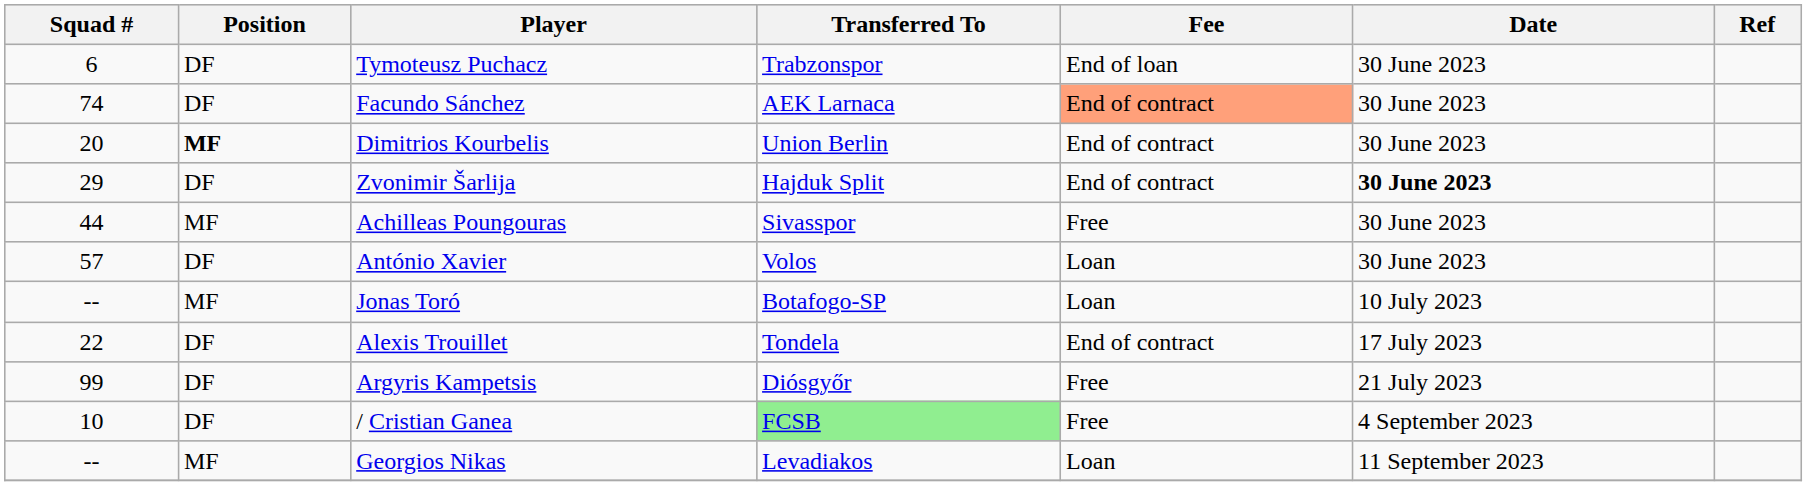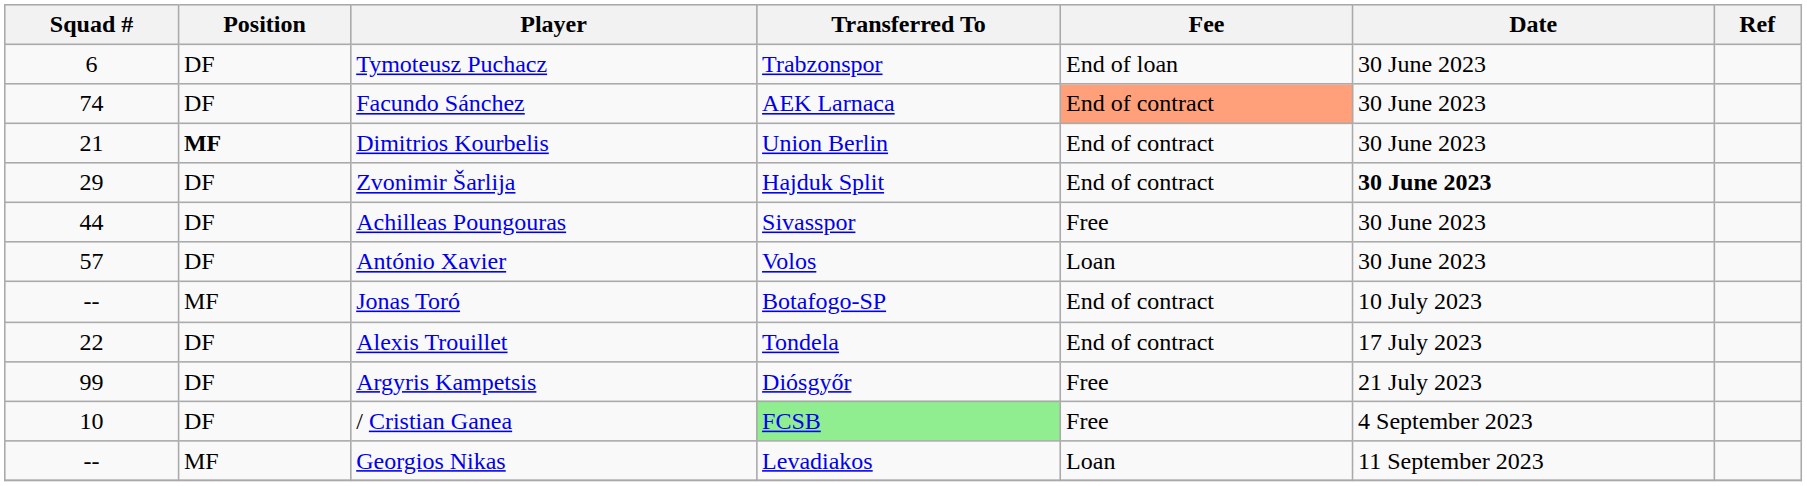 <table class="wikitable sortable" style="width:90%; text-align:center; font-size:95%; text-align:left;">
 <tr>
 <th><strong>Squad #</strong></th>
 <th><strong>Position</strong></th>
 <th><strong>Player</strong></th>
 <th><strong>Transferred To</strong></th>
 <th><strong>Fee</strong></th>
 <th><strong>Date</strong></th>
 <th><strong>Ref</strong></th>
 </tr>
 <tr>
 <td align="center">6</td>
 <td>DF</td>
 <td> <a href='#'>Tymoteusz Puchacz</a></td>
 <td> <a href='#'>Trabzonspor</a></td>
 <td>End of loan</td>
 <td>30 June 2023</td>
 <td></td>
 </tr>
 <tr>
 <td align="center">74</td>
 <td>DF</td>
 <td> <a href='#'>Facundo Sánchez</a></td>
 <td> <a href='#'>AEK Larnaca</a></td>
 <td style="background: lightsalmon;">End of contract</td>
 <td>30 June 2023</td>
 <td></td>
 </tr>
 <tr>
-<td align="center">20</td>
+<td align="center">21</td>
 <td><strong>MF</strong></td>
 <td> <a href='#'>Dimitrios Kourbelis</a></td>
 <td> <a href='#'>Union Berlin</a></td>
 <td>End of contract</td>
 <td>30 June 2023</td>
 <td></td>
 </tr>
 <tr>
 <td align="center">29</td>
 <td>DF</td>
 <td> <a href='#'>Zvonimir Šarlija</a></td>
 <td> <a href='#'>Hajduk Split</a></td>
 <td>End of contract</td>
 <td><strong>30 June 2023</strong></td>
 <td></td>
 </tr>
 <tr>
 <td align="center">44</td>
-<td>MF</td>
+<td>DF</td>
 <td> <a href='#'>Achilleas Poungouras</a></td>
 <td> <a href='#'>Sivasspor</a></td>
 <td>Free</td>
 <td>30 June 2023</td>
 <td></td>
 </tr>
 <tr>
 <td align="center">57</td>
 <td>DF</td>
 <td> <a href='#'>António Xavier</a></td>
 <td> <a href='#'>Volos</a></td>
 <td>Loan</td>
 <td>30 June 2023</td>
 <td></td>
 </tr>
 <tr>
 <td align="center">--</td>
 <td>MF</td>
 <td> <a href='#'>Jonas Toró</a></td>
 <td> <a href='#'>Botafogo-SP</a></td>
-<td>Loan</td>
+<td>End of contract</td>
 <td>10 July 2023</td>
 <td></td>
 </tr>
 <tr>
 <td align="center">22</td>
 <td>DF</td>
 <td> <a href='#'>Alexis Trouillet</a></td>
 <td> <a href='#'>Tondela</a></td>
 <td>End of contract</td>
 <td>17 July 2023</td>
 <td></td>
 </tr>
 <tr>
 <td align="center">99</td>
 <td>DF</td>
 <td> <a href='#'>Argyris Kampetsis</a></td>
 <td> <a href='#'>Diósgyőr</a></td>
 <td>Free</td>
 <td>21 July 2023</td>
 <td></td>
 </tr>
 <tr>
 <td align="center">10</td>
 <td>DF</td>
 <td> /  <a href='#'>Cristian Ganea</a></td>
 <td style="background: lightgreen;"> <a href='#'>FCSB</a></td>
 <td>Free</td>
 <td>4 September 2023</td>
 <td></td>
 </tr>
 <tr>
 <td align="center">--</td>
 <td>MF</td>
 <td> <a href='#'>Georgios Nikas</a></td>
 <td> <a href='#'>Levadiakos</a></td>
 <td>Loan</td>
 <td>11 September 2023</td>
 <td></td>
 </tr>
 <tr>
 </tr>
 </table>
